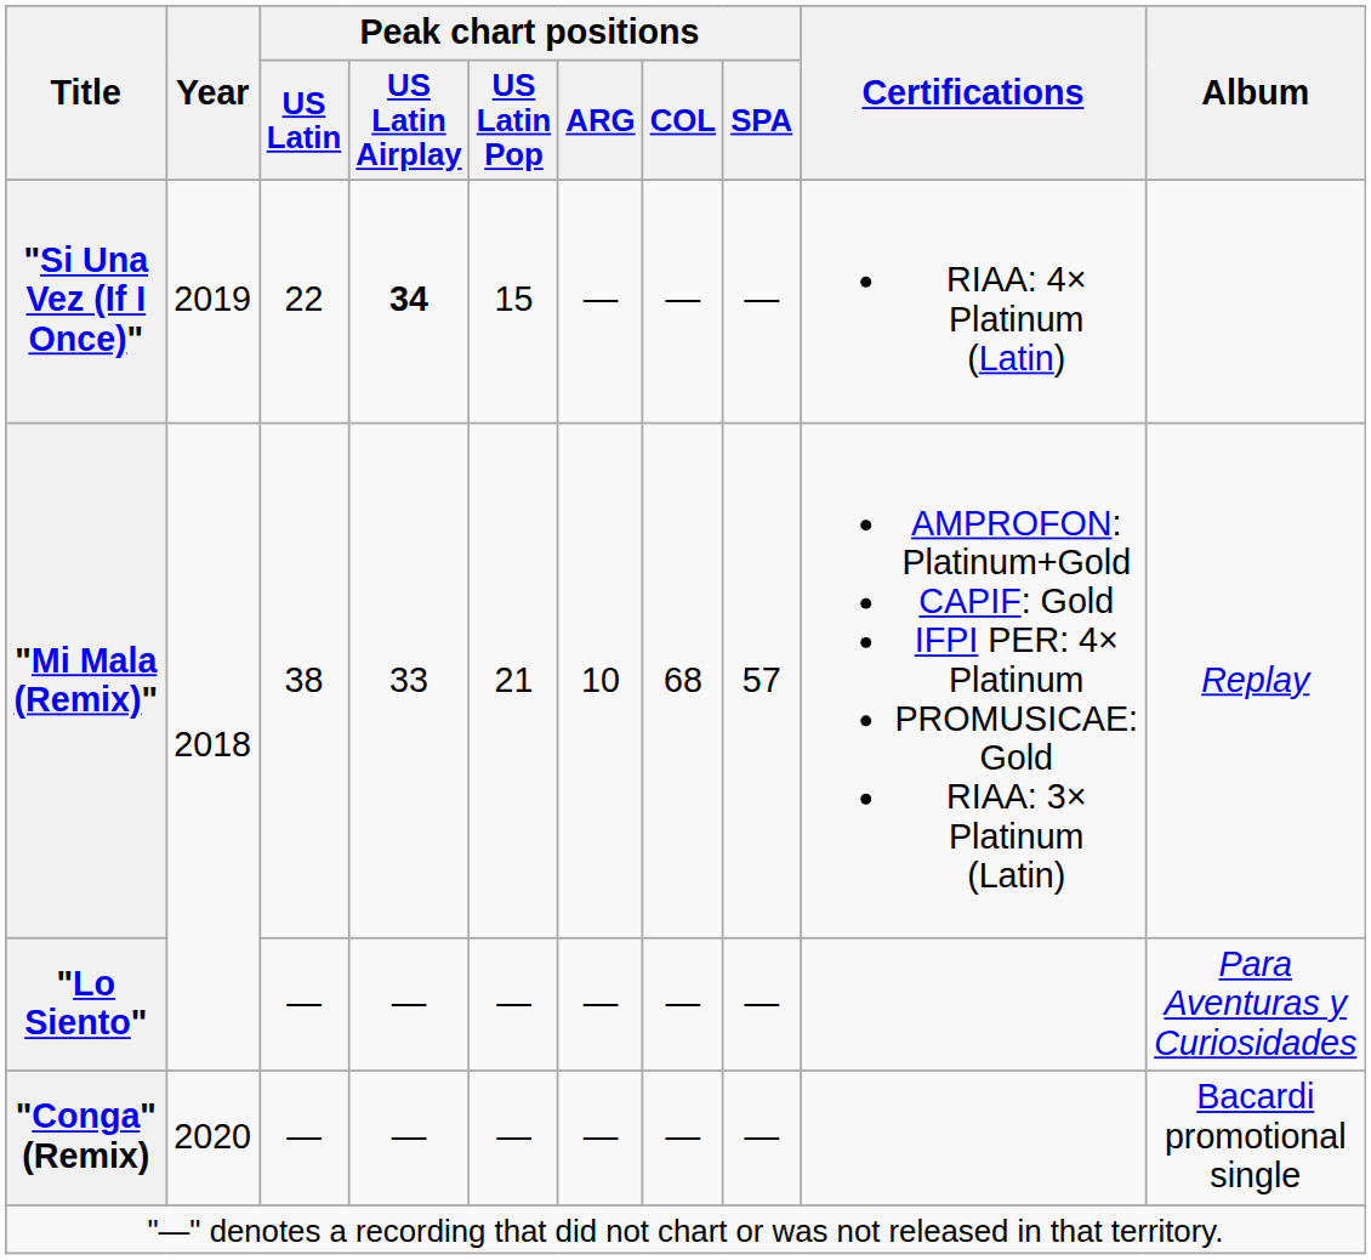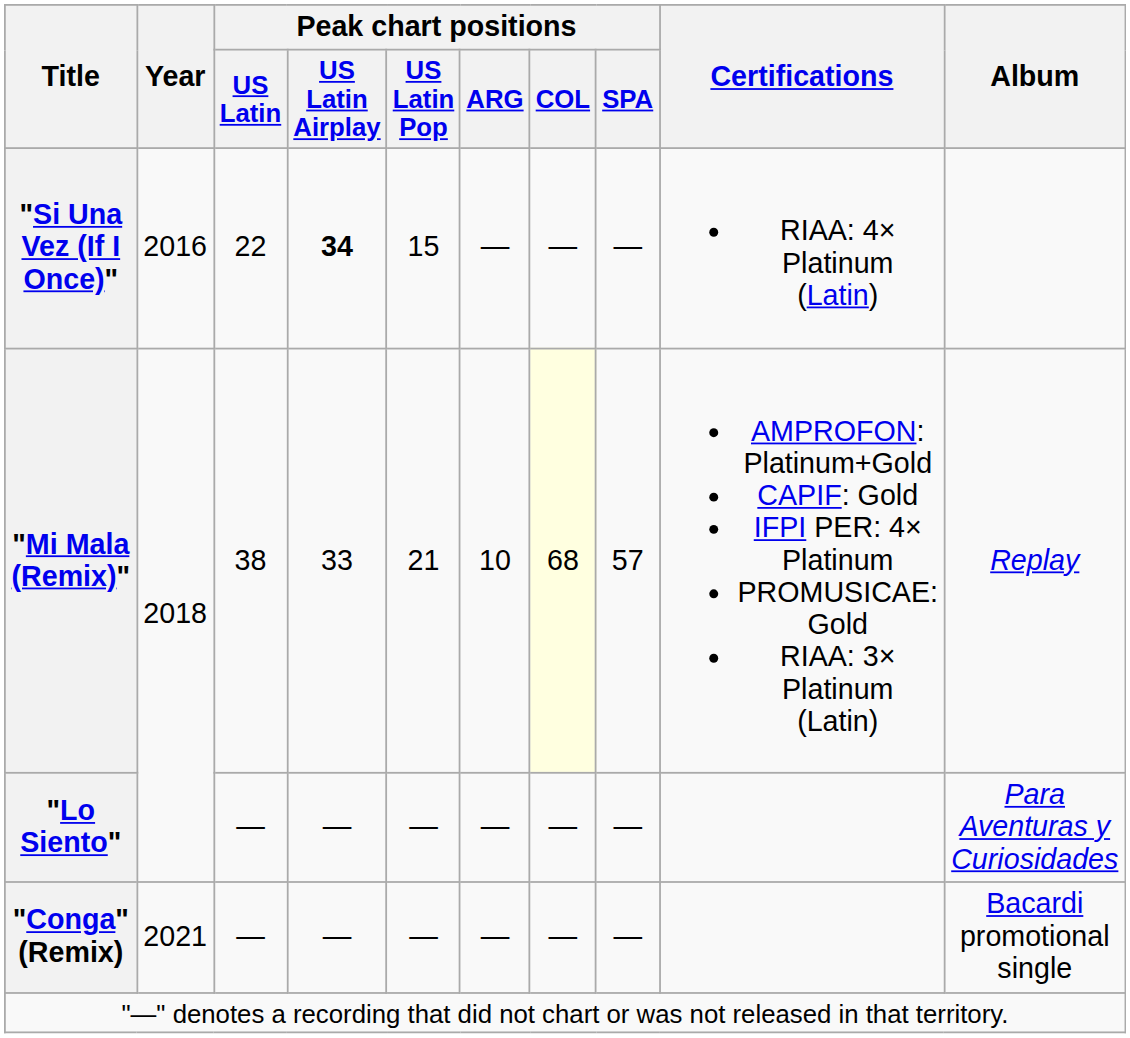 <table class="wikitable plainrowheaders" style="text-align:center;">
 <tr>
 <th scope="col" rowspan="2" style="width:16em;">Title</th>
 <th scope="col" rowspan="2">Year</th>
 <th scope="col" colspan="6">Peak chart positions</th>
 <th scope="col" rowspan="2" style="width:14em;"><a href='#'>Certifications</a></th>
 <th scope="col" rowspan="2">Album</th>
 </tr>
 <tr>
 <th scope="col" style="width:3em;font-size:90%;"><a href='#'>US<br>Latin</a><br></th>
 <th scope="col" style="width:3em;font-size:90%;"><a href='#'>US<br>Latin<br>Airplay</a><br></th>
 <th scope="col" style="width:3em;font-size:90%;"><a href='#'>US<br>Latin<br>Pop</a><br></th>
 <th scope="col" style="width:3em;font-size:90%;"><a href='#'>ARG</a><br></th>
 <th scope="col" style="width:3em;font-size:90%;"><a href='#'>COL</a><br></th>
 <th scope="col" style="width:3em;font-size:90%;"><a href='#'>SPA</a><br></th>
 </tr>
 <tr>
 <th scope="row">"<a href='#'>Si Una Vez (If I Once)</a>"<br></th>
-<td>2019</td>
+<td>2016</td>
 <td>22</td>
 <td><strong>34</strong></td>
 <td>15</td>
 <td>—</td>
 <td>—</td>
 <td>—</td>
 <td><br><ul><li>RIAA: 4× Platinum <span>(<a href='#'>Latin</a>)</span></li></ul></td>
 <td></td>
 </tr>
 <tr>
 <th scope="row">"<a href='#'>Mi Mala (Remix)</a>"<br></th>
 <td rowspan="2">2018</td>
 <td>38</td>
 <td>33</td>
 <td>21</td>
 <td>10</td>
-<td>68</td>
+<td style="background: lightyellow;">68</td>
 <td>57</td>
 <td><br><ul><li><a href='#'>AMPROFON</a>: Platinum+Gold</li><li><a href='#'>CAPIF</a>: Gold</li><li><a href='#'>IFPI</a> PER: 4× Platinum</li><li>PROMUSICAE: Gold</li><li>RIAA: 3× Platinum <span>(Latin)</span></li></ul></td>
 <td><em><a href='#'>Replay</a></em></td>
 </tr>
 <tr>
 <th scope="row">"<a href='#'>Lo Siento</a>"<br></th>
 <td>—</td>
 <td>—</td>
 <td>—</td>
 <td>—</td>
 <td>—</td>
 <td>—</td>
 <td></td>
 <td><em><a href='#'>Para Aventuras y Curiosidades</a></em></td>
 </tr>
 <tr>
 <th scope="row">"<a href='#'>Conga</a>" (Remix)<br></th>
-<td>2020</td>
+<td>2021</td>
 <td>—</td>
 <td>—</td>
 <td>—</td>
 <td>—</td>
 <td>—</td>
 <td>—</td>
 <td></td>
 <td><a href='#'>Bacardi</a> promotional single</td>
 </tr>
 <tr>
 <td colspan="15" style="font-size:90%">"—" denotes a recording that did not chart or was not released in that territory.</td>
 </tr>
 </table>
